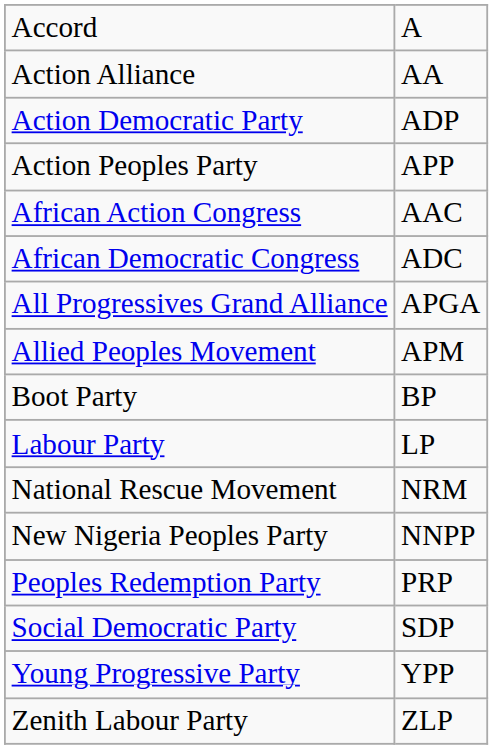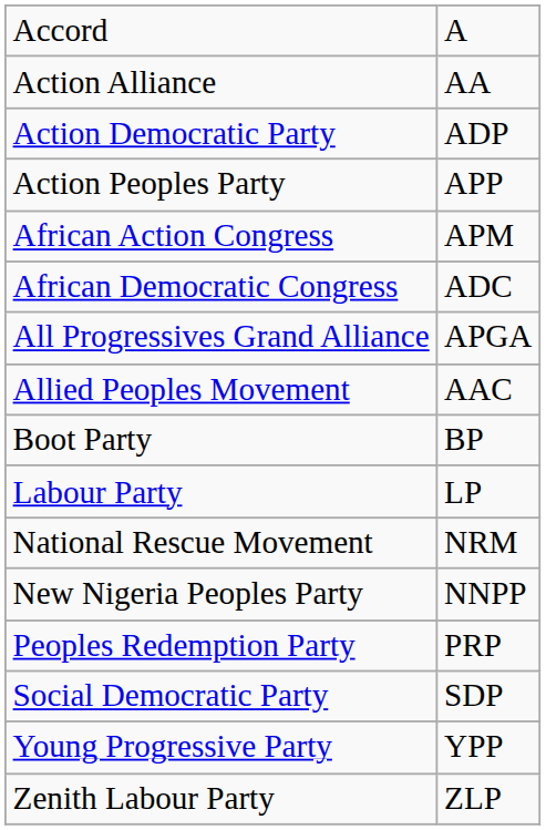 <table class="wikitable">
 <tr>
 <td>Accord</td>
 <td>A</td>
 </tr>
 <tr>
 <td>Action Alliance</td>
 <td>AA</td>
 </tr>
 <tr>
 <td><a href='#'>Action Democratic Party</a></td>
 <td>ADP</td>
 </tr>
 <tr>
 <td>Action Peoples Party</td>
 <td>APP</td>
 </tr>
 <tr>
 <td><a href='#'>African Action Congress</a></td>
-<td>AAC</td>
+<td>APM</td>
 </tr>
 <tr>
 <td><a href='#'>African Democratic Congress</a></td>
 <td>ADC</td>
 </tr>
 <tr>
 <td><a href='#'>All Progressives Grand Alliance</a></td>
 <td>APGA</td>
 </tr>
 <tr>
 <td><a href='#'>Allied Peoples Movement</a></td>
-<td>APM</td>
+<td>AAC</td>
 </tr>
 <tr>
 <td>Boot Party</td>
 <td>BP</td>
 </tr>
 <tr>
 <td><a href='#'>Labour Party</a></td>
 <td>LP</td>
 </tr>
 <tr>
 <td>National Rescue Movement</td>
 <td>NRM</td>
 </tr>
 <tr>
 <td>New Nigeria Peoples Party</td>
 <td>NNPP</td>
 </tr>
 <tr>
 <td><a href='#'>Peoples Redemption Party</a></td>
 <td>PRP</td>
 </tr>
 <tr>
 <td><a href='#'>Social Democratic Party</a></td>
 <td>SDP</td>
 </tr>
 <tr>
 <td><a href='#'>Young Progressive Party</a></td>
 <td>YPP</td>
 </tr>
 <tr>
 <td>Zenith Labour Party</td>
 <td>ZLP</td>
 </tr>
 </table>
